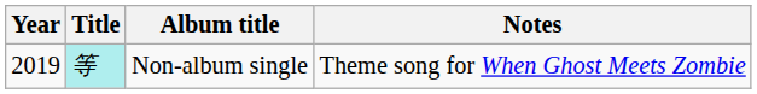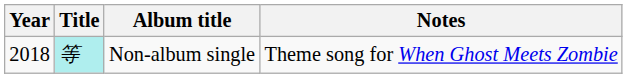 <table class="wikitable sortable">
 <tr>
 <th>Year</th>
 <th>Title</th>
 <th>Album title</th>
 <th class="unsortable">Notes</th>
 </tr>
 <tr>
-<td>2019</td>
+<td>2018</td>
 <td style="background: paleturquoise;"><em>等</em></td>
 <td>Non-album single</td>
 <td>Theme song for <em><a href='#'>When Ghost Meets Zombie</a></em></td>
 </tr>
 </table>
